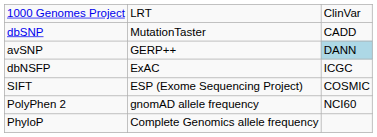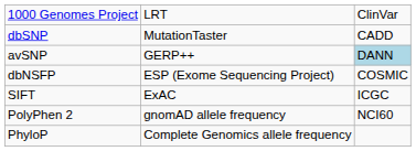 <table class="wikitable">
 <tr>
 <td><a href='#'>1000 Genomes Project</a></td>
 <td>LRT</td>
 <td>ClinVar</td>
 </tr>
 <tr>
 <td><a href='#'>dbSNP</a></td>
 <td>MutationTaster</td>
 <td>CADD</td>
 </tr>
 <tr>
 <td>avSNP</td>
 <td>GERP++</td>
 <td style="background: lightblue;">DANN</td>
 </tr>
 <tr>
 <td>dbNSFP</td>
-<td>ExAC</td>
-<td>ICGC</td>
+<td>ESP (Exome Sequencing Project)</td>
+<td>COSMIC</td>
 </tr>
 <tr>
 <td>SIFT</td>
-<td>ESP (Exome Sequencing Project)</td>
-<td>COSMIC</td>
+<td>ExAC</td>
+<td>ICGC</td>
 </tr>
 <tr>
 <td>PolyPhen 2</td>
 <td>gnomAD allele frequency</td>
 <td>NCI60</td>
 </tr>
 <tr>
 <td>PhyloP</td>
 <td>Complete Genomics allele frequency</td>
 <td></td>
 </tr>
 </table>
